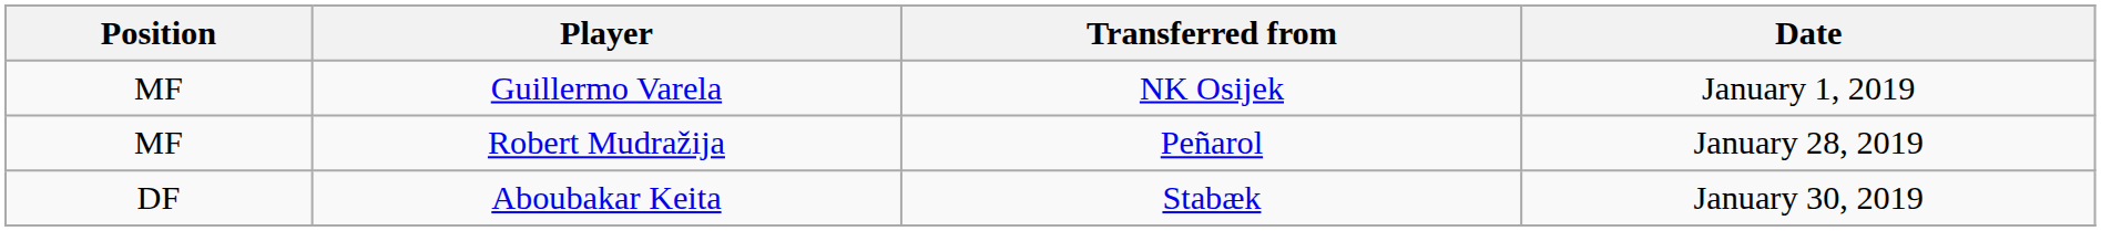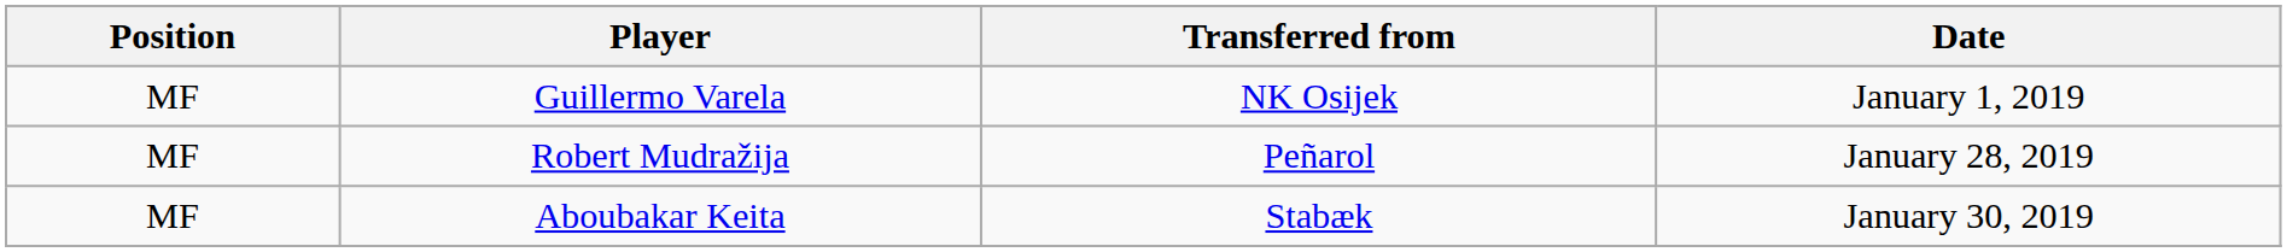 <table class="wikitable sortable" style="width:75%; font-size:95%; text-align:center;">
 <tr>
 <th>Position</th>
 <th>Player</th>
 <th>Transferred from</th>
 <th>Date</th>
 </tr>
 <tr>
 <td>MF</td>
 <td>  <a href='#'>Guillermo Varela</a></td>
 <td><a href='#'>NK Osijek</a></td>
 <td>January 1, 2019</td>
 </tr>
 <tr>
 <td>MF</td>
 <td> <a href='#'>Robert Mudražija</a></td>
 <td><a href='#'>Peñarol</a></td>
 <td>January 28, 2019</td>
 </tr>
 <tr>
-<td>DF</td>
+<td>MF</td>
 <td> <a href='#'>Aboubakar Keita</a></td>
 <td><a href='#'>Stabæk</a></td>
 <td>January 30, 2019</td>
 </tr>
 <tr>
 </tr>
 </table>
